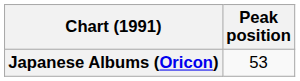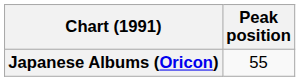 <table class="wikitable plainrowheaders" style="text-align:center;" border="1">
 <tr>
 <th scope="col">Chart (1991)</th>
 <th scope="col">Peak<br>position</th>
 </tr>
 <tr>
 <th scope="row">Japanese Albums (<a href='#'>Oricon</a>)</th>
-<td>53</td>
+<td>55</td>
 </tr>
 </table>
